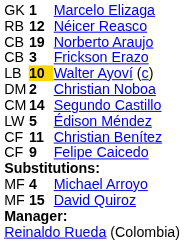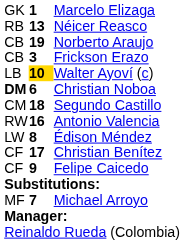 <table style="font-size: 90%" cellspacing="0" cellpadding="0" align="center">
 <tr>
 <th width=25></th>
 <th width=25></th>
 </tr>
 <tr>
 <td>GK</td>
 <td><strong>1</strong></td>
 <td><a href='#'>Marcelo Elizaga</a></td>
 </tr>
 <tr>
 <td>RB</td>
-<td><strong>12</strong></td>
+<td><strong>13</strong></td>
 <td><a href='#'>Néicer Reasco</a></td>
 </tr>
 <tr>
 <td>CB</td>
 <td><strong>19</strong></td>
 <td><a href='#'>Norberto Araujo</a></td>
 </tr>
 <tr>
 <td>CB</td>
 <td><strong>3</strong></td>
 <td><a href='#'>Frickson Erazo</a></td>
 </tr>
 <tr>
 <td>LB</td>
 <td style="background: gold;"><strong>10</strong></td>
 <td><a href='#'>Walter Ayoví</a> (<a href='#'>c</a>)</td>
 </tr>
 <tr>
-<td>DM</td>
-<td><strong>2</strong></td>
+<td><strong>DM</strong></td>
+<td><strong>6</strong></td>
 <td><a href='#'>Christian Noboa</a></td>
 </tr>
 <tr>
 <td>CM</td>
-<td><strong>14</strong></td>
+<td><strong>18</strong></td>
 <td><a href='#'>Segundo Castillo</a></td>
 </tr>
 <tr>
+<td>RW</td>
+<td><strong>16</strong></td>
+<td><a href='#'>Antonio Valencia</a></td>
+<td></td>
+<td></td>
+</tr>
+<tr>
 <td>LW</td>
-<td><strong>5</strong></td>
+<td><strong>8</strong></td>
 <td><a href='#'>Édison Méndez</a></td>
 <td></td>
 <td></td>
 </tr>
 <tr>
 <td>CF</td>
-<td><strong>11</strong></td>
+<td><strong>17</strong></td>
 <td><a href='#'>Christian Benítez</a></td>
 </tr>
 <tr>
 <td>CF</td>
 <td><strong>9</strong></td>
 <td><a href='#'>Felipe Caicedo</a></td>
 </tr>
 <tr>
 <td colspan=3><strong>Substitutions:</strong></td>
 </tr>
 <tr>
 <td>MF</td>
-<td><strong>4</strong></td>
+<td><strong>7</strong></td>
 <td><a href='#'>Michael Arroyo</a></td>
-<td></td>
-<td></td>
-</tr>
-<tr>
-<td>MF</td>
-<td><strong>15</strong></td>
-<td><a href='#'>David Quiroz</a></td>
 <td></td>
 <td></td>
 </tr>
 <tr>
 <td colspan=3><strong>Manager:</strong></td>
 </tr>
 <tr>
 <td colspan=3><a href='#'>Reinaldo Rueda</a> (Colombia)</td>
 </tr>
 </table>
